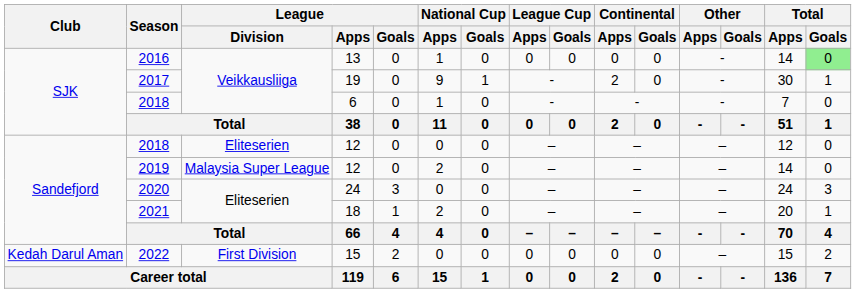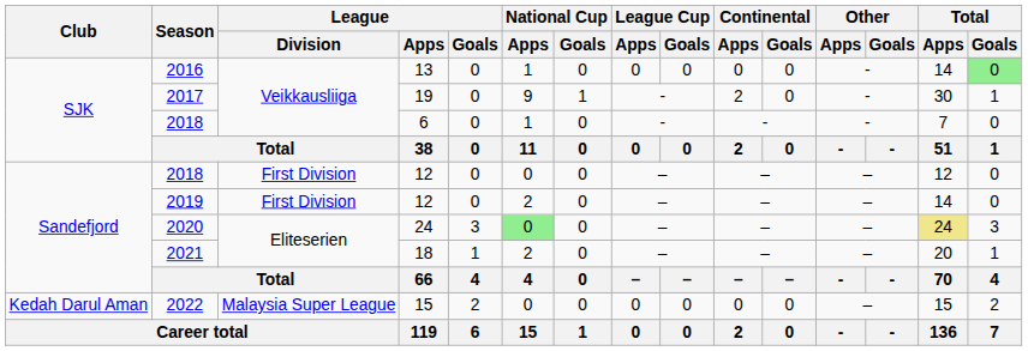 <table class="wikitable" style="text-align: center;">
 <tr>
 <th rowspan="2">Club</th>
 <th rowspan="2">Season</th>
 <th colspan="3">League</th>
 <th colspan="2">National Cup</th>
 <th colspan="2">League Cup</th>
 <th colspan="2">Continental</th>
 <th colspan="2">Other</th>
 <th colspan="2">Total</th>
 </tr>
 <tr>
 <th>Division</th>
 <th>Apps</th>
 <th>Goals</th>
 <th>Apps</th>
 <th>Goals</th>
 <th>Apps</th>
 <th>Goals</th>
 <th>Apps</th>
 <th>Goals</th>
 <th>Apps</th>
 <th>Goals</th>
 <th>Apps</th>
 <th>Goals</th>
 </tr>
 <tr>
 <td rowspan="4"><a href='#'>SJK</a></td>
 <td><a href='#'>2016</a></td>
 <td rowspan="3"><a href='#'>Veikkausliiga</a></td>
 <td>13</td>
 <td>0</td>
 <td>1</td>
 <td>0</td>
 <td>0</td>
 <td>0</td>
 <td>0</td>
 <td>0</td>
 <td colspan="2">-</td>
 <td>14</td>
 <td style="background: lightgreen;">0</td>
 </tr>
 <tr>
 <td><a href='#'>2017</a></td>
 <td>19</td>
 <td>0</td>
 <td>9</td>
 <td>1</td>
 <td colspan="2">-</td>
 <td>2</td>
 <td>0</td>
 <td colspan="2">-</td>
 <td>30</td>
 <td>1</td>
 </tr>
 <tr>
 <td><a href='#'>2018</a></td>
 <td>6</td>
 <td>0</td>
 <td>1</td>
 <td>0</td>
 <td colspan="2">-</td>
 <td colspan="2">-</td>
 <td colspan="2">-</td>
 <td>7</td>
 <td>0</td>
 </tr>
 <tr>
 <th colspan="2">Total</th>
 <th>38</th>
 <th>0</th>
 <th>11</th>
 <th>0</th>
 <th>0</th>
 <th>0</th>
 <th>2</th>
 <th>0</th>
 <th>-</th>
 <th>-</th>
 <th>51</th>
 <th>1</th>
 </tr>
 <tr>
 <td rowspan="5"><a href='#'>Sandefjord</a></td>
 <td><a href='#'>2018</a></td>
-<td rowspan="1"><a href='#'>Eliteserien</a></td>
+<td rowspan="1"><a href='#'>First Division</a></td>
 <td>12</td>
 <td>0</td>
 <td>0</td>
 <td>0</td>
 <td colspan="2">–</td>
 <td colspan="2">–</td>
 <td colspan="2">–</td>
 <td>12</td>
 <td>0</td>
 </tr>
 <tr>
 <td><a href='#'>2019</a></td>
-<td><a href='#'>Malaysia Super League</a></td>
+<td rowspan="1"><a href='#'>First Division</a></td>
 <td>12</td>
 <td>0</td>
 <td>2</td>
 <td>0</td>
 <td colspan="2">–</td>
 <td colspan="2">–</td>
 <td colspan="2">–</td>
 <td>14</td>
 <td>0</td>
 </tr>
 <tr>
 <td><a href='#'>2020</a></td>
 <td rowspan="2">Eliteserien</td>
 <td>24</td>
 <td>3</td>
-<td>0</td>
+<td style="background: lightgreen;">0</td>
 <td>0</td>
 <td colspan="2">–</td>
 <td colspan="2">–</td>
 <td colspan="2">–</td>
-<td>24</td>
+<td style="background: khaki;">24</td>
 <td>3</td>
 </tr>
 <tr>
 <td><a href='#'>2021</a></td>
 <td>18</td>
 <td>1</td>
 <td>2</td>
 <td>0</td>
 <td colspan="2">–</td>
 <td colspan="2">–</td>
 <td colspan="2">–</td>
 <td>20</td>
 <td>1</td>
 </tr>
 <tr>
 <th colspan="2">Total</th>
 <th>66</th>
 <th>4</th>
 <th>4</th>
 <th>0</th>
 <th>–</th>
 <th>–</th>
 <th>–</th>
 <th>–</th>
 <th>-</th>
 <th>-</th>
 <th>70</th>
 <th>4</th>
 </tr>
 <tr>
 <td><a href='#'>Kedah Darul Aman</a></td>
 <td><a href='#'>2022</a></td>
-<td rowspan="1"><a href='#'>First Division</a></td>
+<td><a href='#'>Malaysia Super League</a></td>
 <td>15</td>
 <td>2</td>
 <td>0</td>
 <td>0</td>
 <td>0</td>
 <td>0</td>
 <td>0</td>
 <td>0</td>
 <td colspan="2">–</td>
 <td>15</td>
 <td>2</td>
 </tr>
 <tr>
 <th colspan="3">Career total</th>
 <th>119</th>
 <th>6</th>
 <th>15</th>
 <th>1</th>
 <th>0</th>
 <th>0</th>
 <th>2</th>
 <th>0</th>
 <th>-</th>
 <th>-</th>
 <th>136</th>
 <th>7</th>
 </tr>
 </table>
